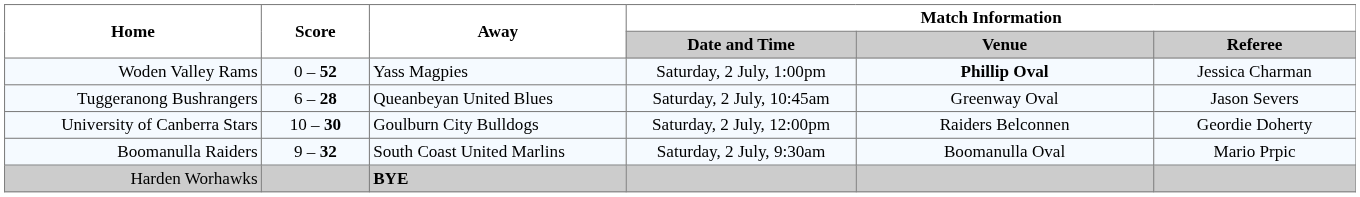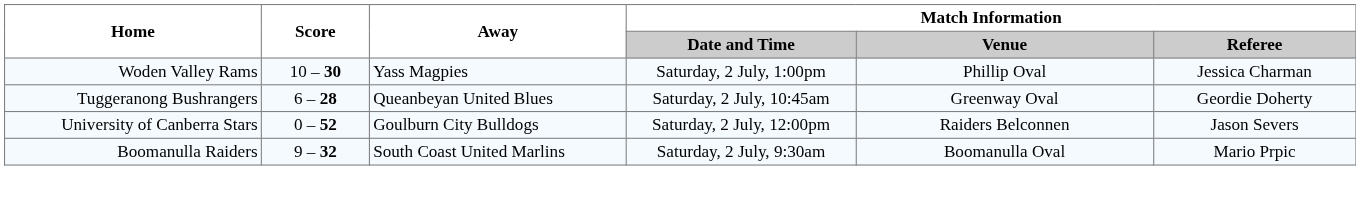 <table border="1" cellpadding="3" cellspacing="0" width="100%" style="border-collapse:collapse;  text-align:center;">
 <tr>
 <th rowspan="2" width="19%">Home</th>
 <th rowspan="2" width="8%">Score</th>
 <th rowspan="2" width="19%">Away</th>
 <th colspan="3">Match Information</th>
 </tr>
 <tr style="background:#CCCCCC">
 <th width="17%">Date and Time</th>
 <th width="22%">Venue</th>
 <th width="50%">Referee</th>
 </tr>
 <tr style="text-align:center; background:#f5faff;">
 <td align="right">Woden Valley Rams </td>
-<td>0 – <strong>52</strong></td>
+<td>10 – <strong>30</strong></td>
 <td align="left"> Yass Magpies</td>
 <td>Saturday, 2 July, 1:00pm</td>
-<td><strong>Phillip Oval</strong></td>
+<td>Phillip Oval</td>
 <td>Jessica Charman</td>
 </tr>
 <tr style="text-align:center; background:#f5faff;">
 <td align="right">Tuggeranong Bushrangers </td>
 <td>6 – <strong>28</strong></td>
 <td align="left"> Queanbeyan United Blues</td>
 <td>Saturday, 2 July, 10:45am</td>
 <td>Greenway Oval</td>
-<td>Jason Severs</td>
+<td>Geordie Doherty</td>
 </tr>
 <tr style="text-align:center; background:#f5faff;">
 <td align="right">University of Canberra Stars </td>
-<td>10 – <strong>30</strong></td>
+<td>0 – <strong>52</strong></td>
 <td align="left"> Goulburn City Bulldogs</td>
 <td>Saturday, 2 July, 12:00pm</td>
 <td>Raiders Belconnen</td>
-<td>Geordie Doherty</td>
+<td>Jason Severs</td>
 </tr>
 <tr style="text-align:center; background:#f5faff;">
 <td align="right">Boomanulla Raiders </td>
 <td>9 – <strong>32</strong></td>
 <td align="left"> South Coast United Marlins</td>
 <td>Saturday, 2 July, 9:30am</td>
 <td>Boomanulla Oval</td>
 <td>Mario Prpic</td>
 </tr>
-<tr style="text-align:center; background:#CCCCCC;">
-<td align="right">Harden Worhawks </td>
-<td></td>
-<td align="left"><strong>BYE</strong></td>
-<td></td>
-<td></td>
-<td></td>
-</tr>
 </table>
